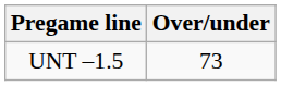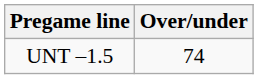 <table class="wikitable">
 <tr align="center">
 <th style=>Pregame line</th>
 <th style=>Over/under</th>
 </tr>
 <tr align="center">
 <td>UNT –1.5</td>
-<td>73</td>
+<td>74</td>
 </tr>
 </table>
